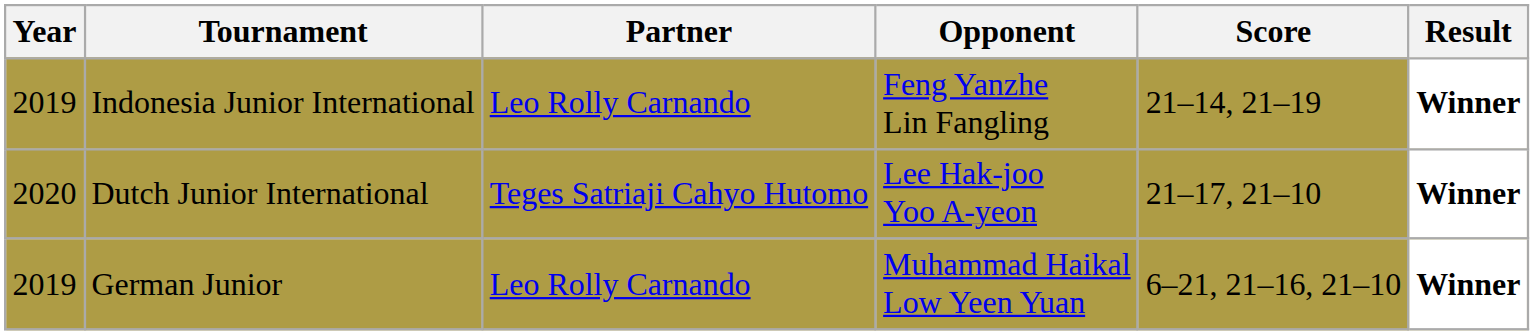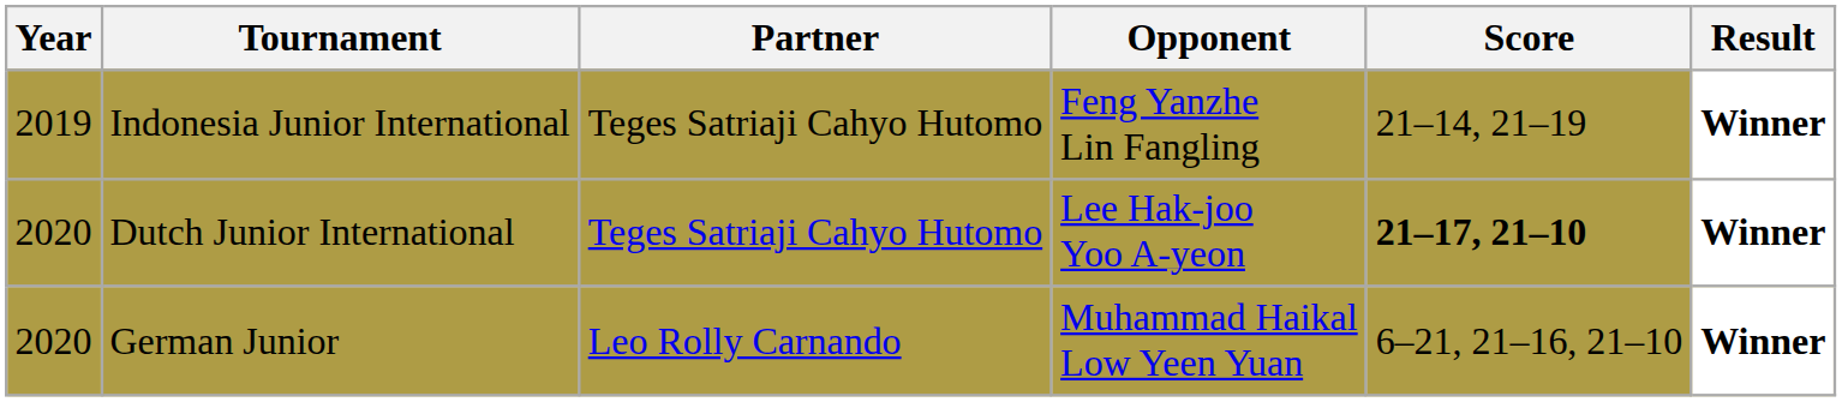 <table class="sortable wikitable" style="font-size: 90%;">
 <tr>
 <th>Year</th>
 <th>Tournament</th>
 <th>Partner</th>
 <th>Opponent</th>
 <th>Score</th>
 <th>Result</th>
 </tr>
 <tr style="background:#AE9C45">
 <td align="center">2019</td>
 <td align="left">Indonesia Junior International</td>
-<td align="left"> <a href='#'>Leo Rolly Carnando</a></td>
+<td align="left"> Teges Satriaji Cahyo Hutomo</td>
 <td align="left"> <a href='#'>Feng Yanzhe</a><br> Lin Fangling</td>
 <td align="left">21–14, 21–19</td>
 <td style="text-align:left; background:white"> <strong>Winner</strong></td>
 </tr>
 <tr style="background:#AE9C45">
 <td align="center">2020</td>
 <td align="left">Dutch Junior International</td>
 <td align="left"> <a href='#'>Teges Satriaji Cahyo Hutomo</a></td>
 <td align="left"> <a href='#'>Lee Hak-joo</a><br> <a href='#'>Yoo A-yeon</a></td>
-<td align="left">21–17, 21–10</td>
+<td align="left"><strong>21–17, 21–10</strong></td>
 <td style="text-align:left; background:white"> <strong>Winner</strong></td>
 </tr>
 <tr style="background:#AE9C45">
-<td align="center">2019</td>
+<td align="center">2020</td>
 <td align="left">German Junior</td>
 <td align="left"> <a href='#'>Leo Rolly Carnando</a></td>
 <td align="left"> <a href='#'>Muhammad Haikal</a><br> <a href='#'>Low Yeen Yuan</a></td>
 <td align="left">6–21, 21–16, 21–10</td>
 <td style="text-align:left; background:white"> <strong>Winner</strong></td>
 </tr>
 </table>
